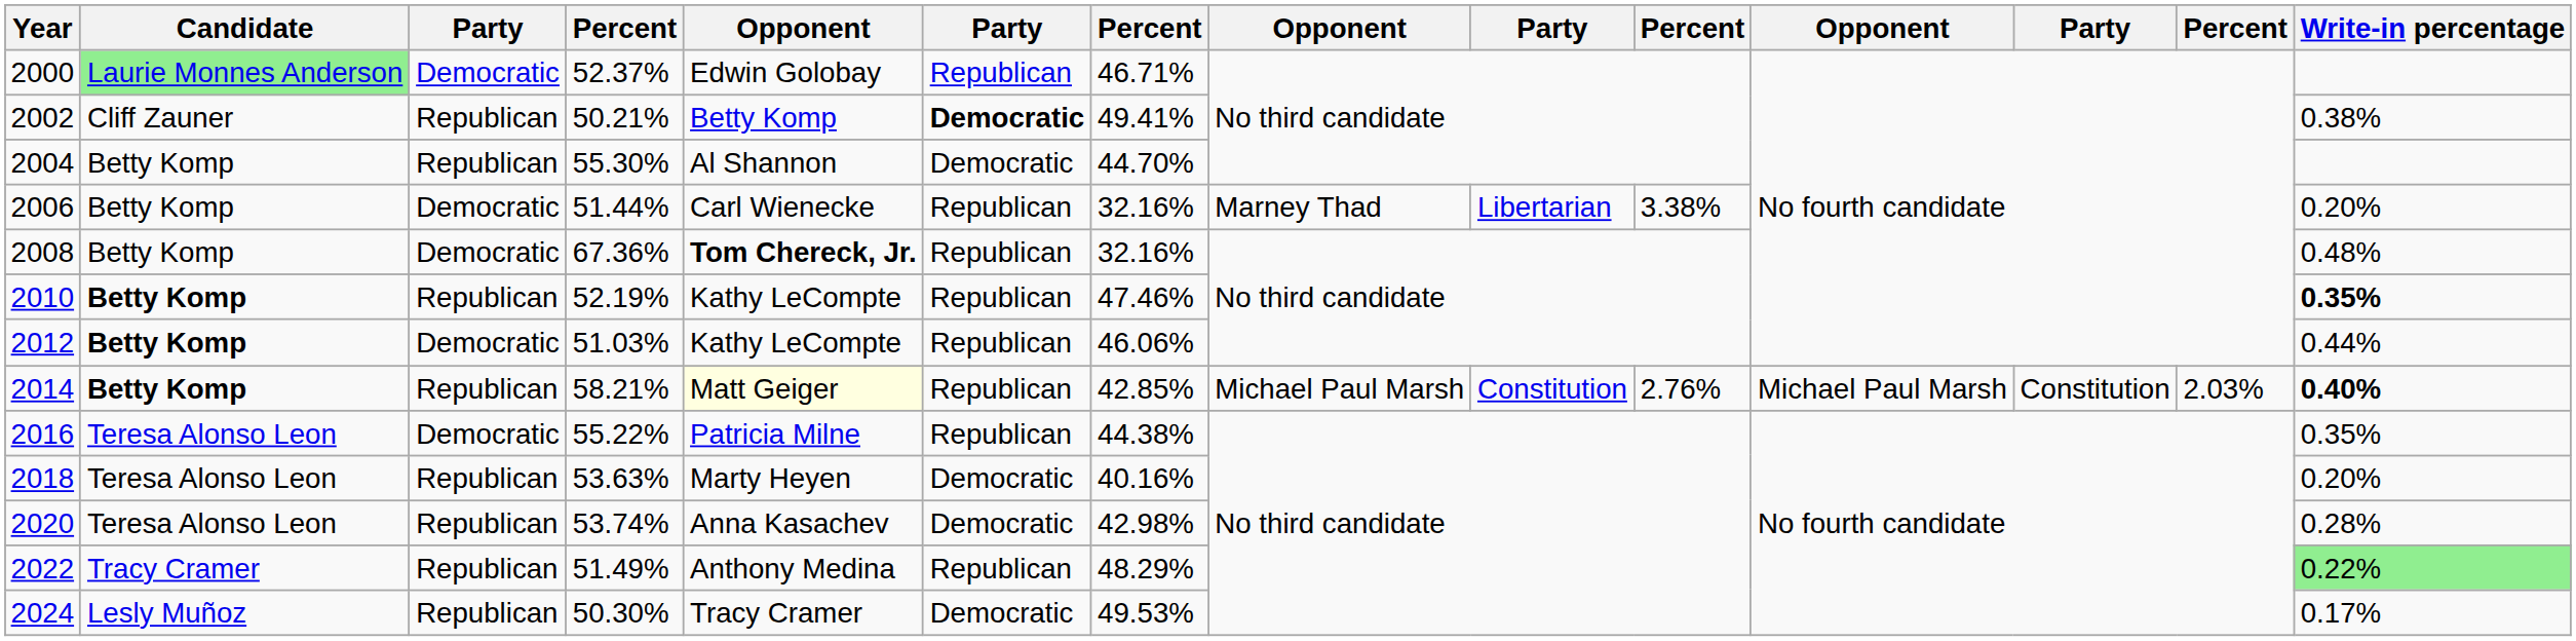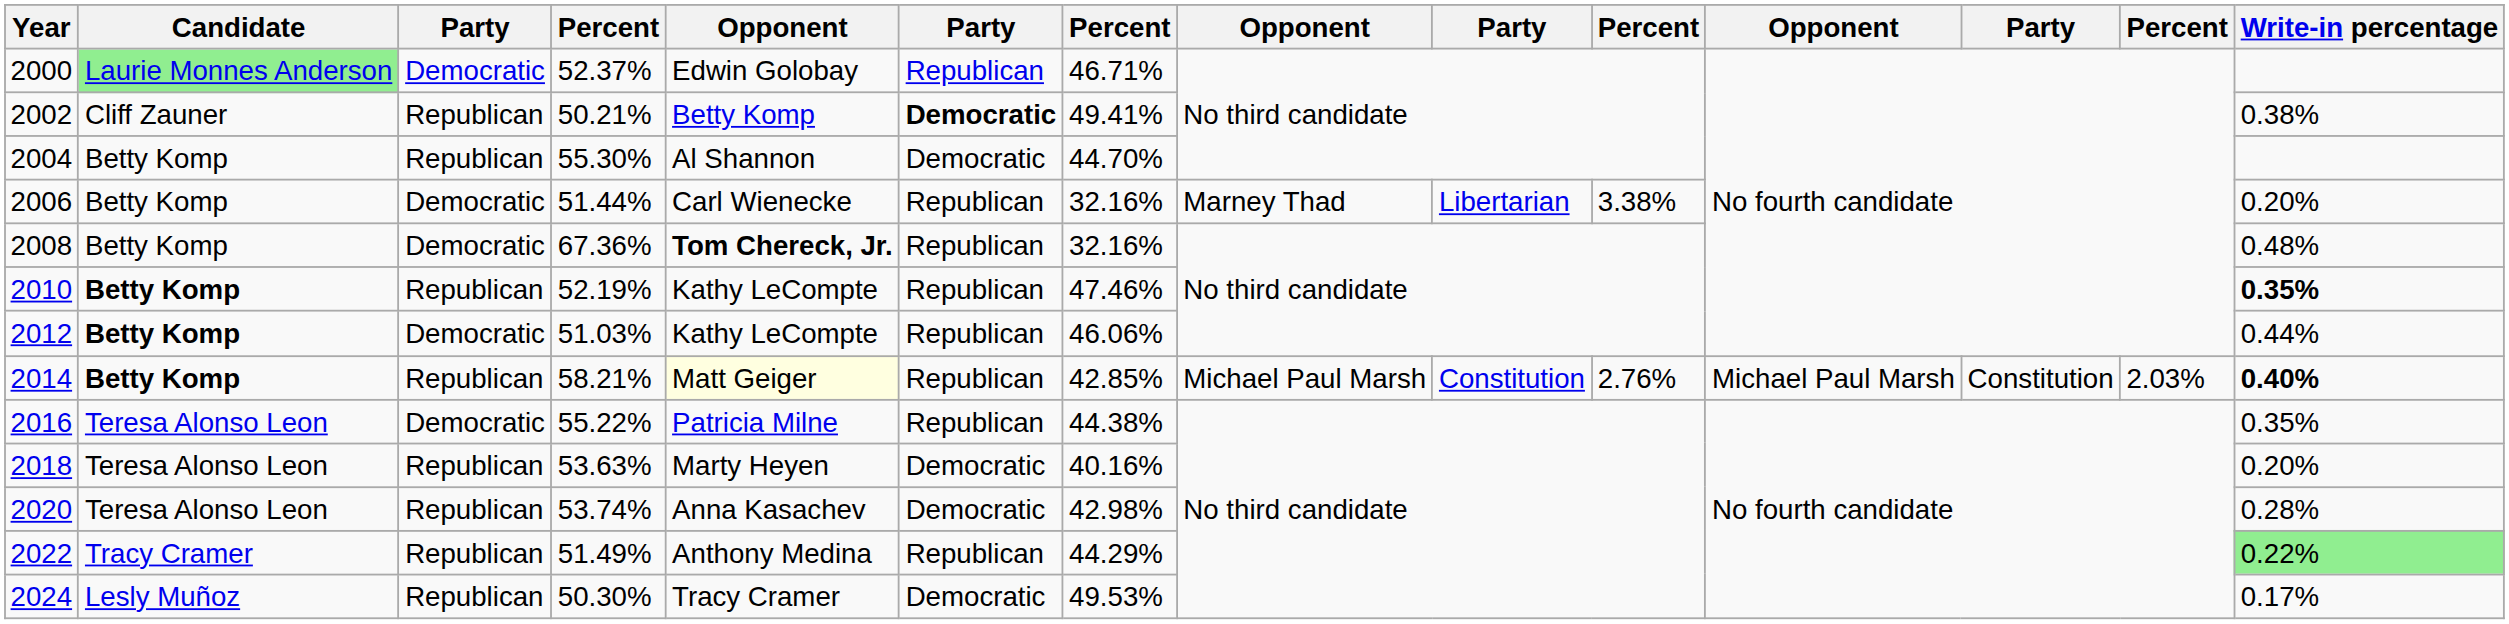 <table class="wikitable sortable" style="margin:0.5em auto; font-size:95%;">
 <tr>
 <th>Year</th>
 <th>Candidate</th>
 <th>Party</th>
 <th>Percent</th>
 <th>Opponent</th>
 <th>Party</th>
 <th>Percent</th>
 <th>Opponent</th>
 <th>Party</th>
 <th>Percent</th>
 <th>Opponent</th>
 <th>Party</th>
 <th>Percent</th>
 <th><a href='#'>Write-in</a> percentage</th>
 </tr>
 <tr>
 <td>2000</td>
 <td style="background: lightgreen;"><a href='#'>Laurie Monnes Anderson</a></td>
 <td><a href='#'>Democratic</a></td>
 <td>52.37%</td>
 <td>Edwin Golobay</td>
 <td><a href='#'>Republican</a></td>
 <td>46.71%</td>
 <td colspan="3" rowspan="3">No third candidate</td>
 <td colspan="3" rowspan="7">No fourth candidate</td>
 </tr>
 <tr>
 <td>2002</td>
 <td>Cliff Zauner</td>
 <td>Republican</td>
 <td>50.21%</td>
 <td><a href='#'>Betty Komp</a></td>
 <td><strong>Democratic</strong></td>
 <td>49.41%</td>
 <td>0.38%</td>
 </tr>
 <tr>
 <td>2004</td>
 <td>Betty Komp</td>
 <td>Republican</td>
 <td>55.30%</td>
 <td>Al Shannon</td>
 <td>Democratic</td>
 <td>44.70%</td>
 <td></td>
 </tr>
 <tr>
 <td>2006</td>
 <td>Betty Komp</td>
 <td>Democratic</td>
 <td>51.44%</td>
 <td>Carl Wienecke</td>
 <td>Republican</td>
 <td>32.16%</td>
 <td>Marney Thad</td>
 <td><a href='#'>Libertarian</a></td>
 <td>3.38%</td>
 <td>0.20%</td>
 </tr>
 <tr>
 <td>2008</td>
 <td>Betty Komp</td>
 <td>Democratic</td>
 <td>67.36%</td>
 <td><strong>Tom Chereck, Jr.</strong></td>
 <td>Republican</td>
 <td>32.16%</td>
 <td colspan="3" rowspan="3">No third candidate</td>
 <td>0.48%</td>
 </tr>
 <tr>
 <td><a href='#'>2010</a></td>
 <td><strong>Betty Komp</strong></td>
 <td>Republican</td>
 <td>52.19%</td>
 <td>Kathy LeCompte</td>
 <td>Republican</td>
 <td>47.46%</td>
 <td><strong>0.35%</strong></td>
 </tr>
 <tr>
 <td><a href='#'>2012</a></td>
 <td><strong>Betty Komp</strong></td>
 <td>Democratic</td>
 <td>51.03%</td>
 <td>Kathy LeCompte</td>
 <td>Republican</td>
 <td>46.06%</td>
 <td>0.44%</td>
 </tr>
 <tr>
 <td><a href='#'>2014</a></td>
 <td><strong>Betty Komp</strong></td>
 <td>Republican</td>
 <td>58.21%</td>
 <td style="background: lightyellow;">Matt Geiger</td>
 <td>Republican</td>
 <td>42.85%</td>
 <td>Michael Paul Marsh</td>
 <td><a href='#'>Constitution</a></td>
 <td>2.76%</td>
 <td>Michael Paul Marsh</td>
 <td>Constitution</td>
 <td>2.03%</td>
 <td><strong>0.40%</strong></td>
 </tr>
 <tr>
 <td><a href='#'>2016</a></td>
 <td><a href='#'>Teresa Alonso Leon</a></td>
 <td>Democratic</td>
 <td>55.22%</td>
 <td><a href='#'>Patricia Milne</a></td>
 <td>Republican</td>
 <td>44.38%</td>
 <td colspan="3" rowspan="5">No third candidate</td>
 <td colspan="3" rowspan="5">No fourth candidate</td>
 <td>0.35%</td>
 </tr>
 <tr>
 <td><a href='#'>2018</a></td>
 <td>Teresa Alonso Leon</td>
 <td>Republican</td>
 <td>53.63%</td>
 <td>Marty Heyen</td>
 <td>Democratic</td>
 <td>40.16%</td>
 <td>0.20%</td>
 </tr>
 <tr>
 <td><a href='#'>2020</a></td>
 <td>Teresa Alonso Leon</td>
 <td>Republican</td>
 <td>53.74%</td>
 <td>Anna Kasachev</td>
 <td>Democratic</td>
 <td>42.98%</td>
 <td>0.28%</td>
 </tr>
 <tr>
 <td><a href='#'>2022</a></td>
 <td><a href='#'>Tracy Cramer</a></td>
 <td>Republican</td>
 <td>51.49%</td>
 <td>Anthony Medina</td>
 <td>Republican</td>
-<td>48.29%</td>
+<td>44.29%</td>
 <td style="background: lightgreen;">0.22%</td>
 </tr>
 <tr>
 <td><a href='#'>2024</a></td>
 <td><a href='#'>Lesly Muñoz</a></td>
 <td>Republican</td>
 <td>50.30%</td>
 <td>Tracy Cramer</td>
 <td>Democratic</td>
 <td>49.53%</td>
 <td>0.17%</td>
 </tr>
 </table>
